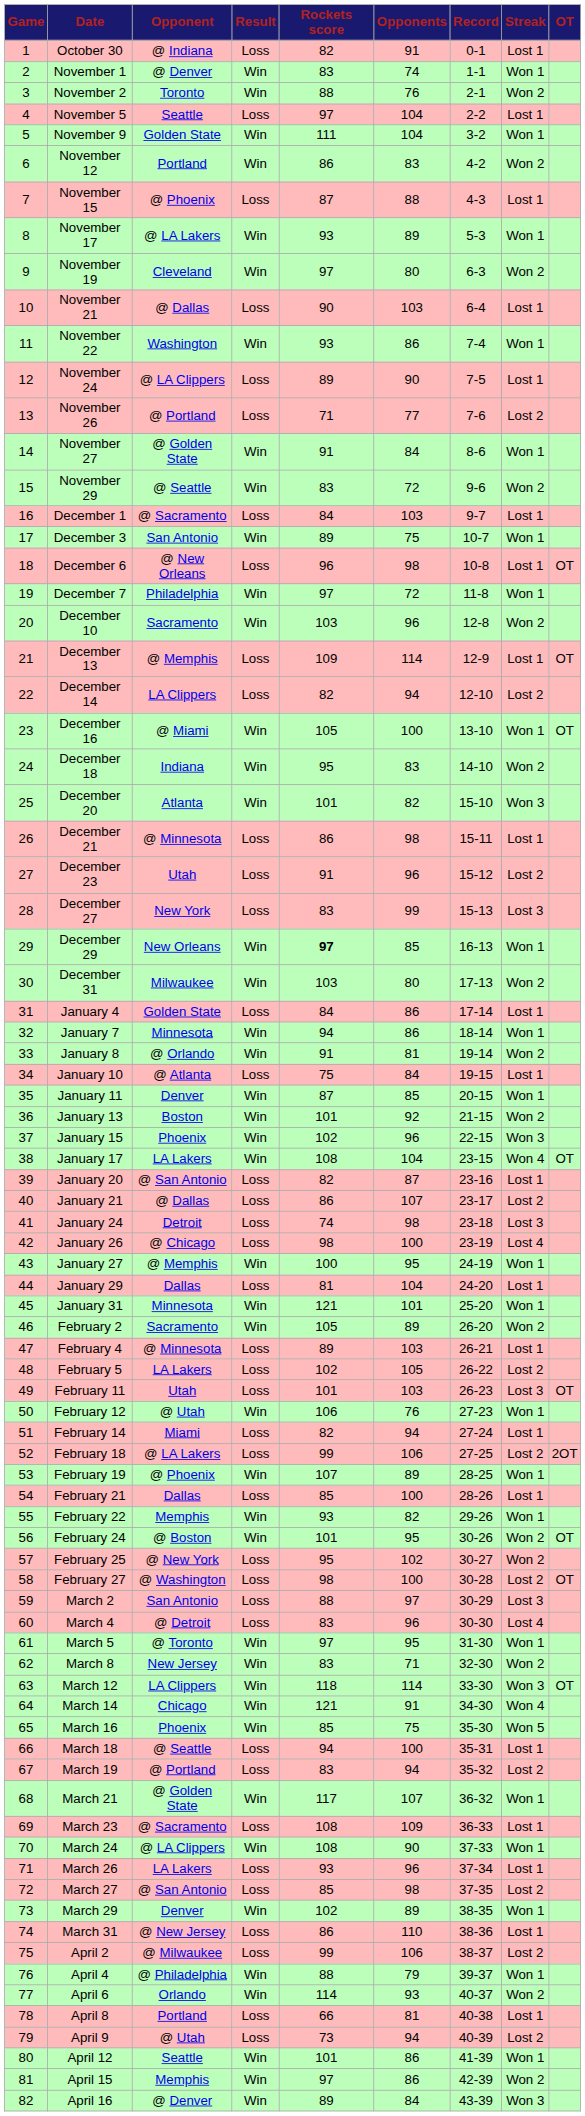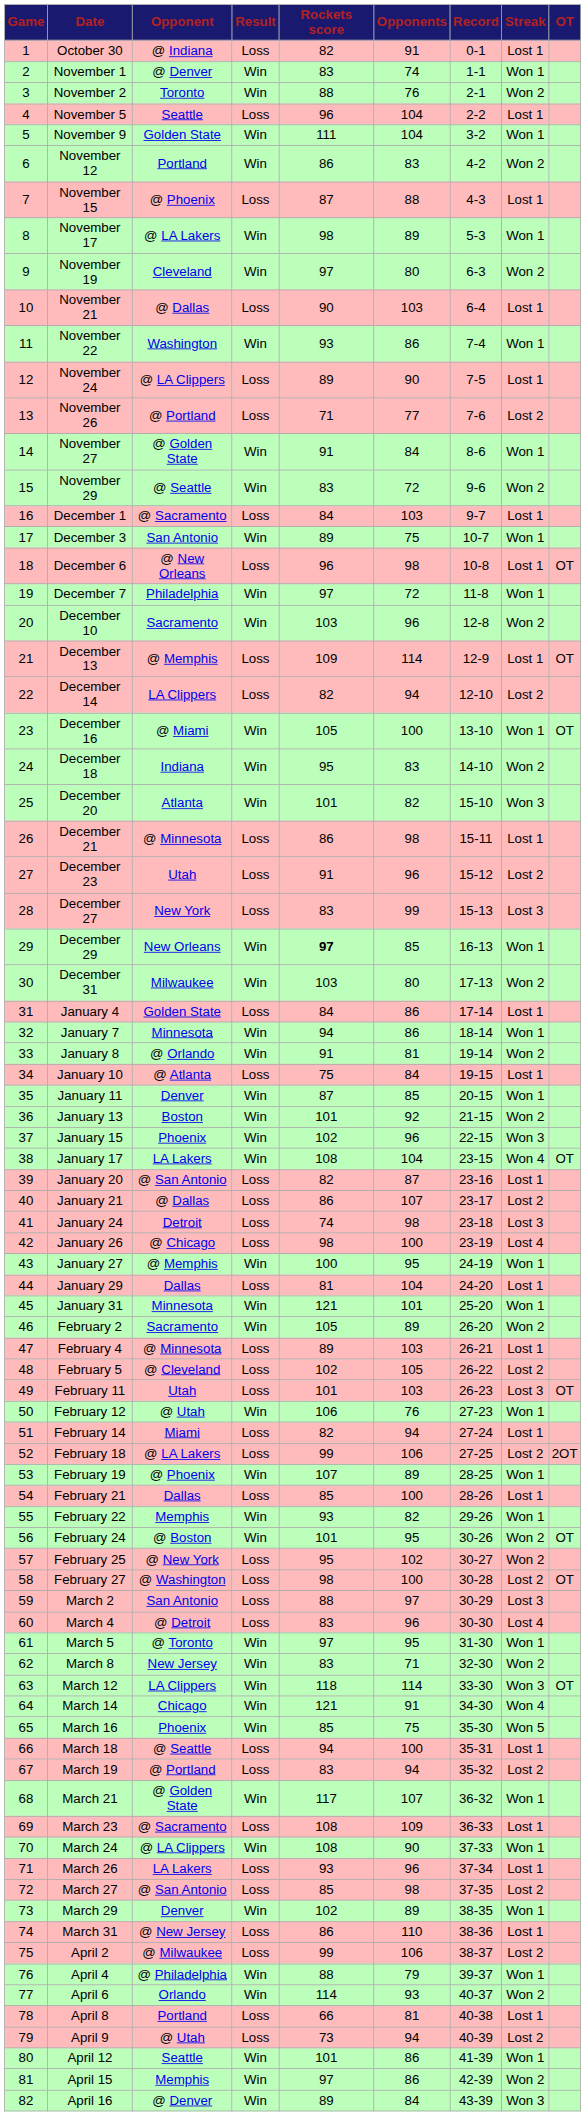 <table class="wikitable" width="55%">
 <tr align="center" style="background:#191970; color:#B22222;">
 <td><strong>Game</strong></td>
 <td><strong>Date</strong></td>
 <td><strong>Opponent</strong></td>
 <td><strong>Result</strong></td>
 <td><strong>Rockets score</strong></td>
 <td><strong>Opponents</strong></td>
 <td><strong>Record</strong></td>
 <td><strong>Streak</strong></td>
 <td><strong>OT</strong></td>
 </tr>
 <tr align="center" bgcolor="ffbbbb">
 <td>1</td>
 <td>October 30</td>
 <td>@ <a href='#'>Indiana</a></td>
 <td>Loss</td>
 <td>82</td>
 <td>91</td>
 <td>0-1</td>
 <td>Lost 1</td>
 <td></td>
 </tr>
 <tr align="center" bgcolor="bbffbb">
 <td>2</td>
 <td>November 1</td>
 <td>@ <a href='#'>Denver</a></td>
 <td>Win</td>
 <td>83</td>
 <td>74</td>
 <td>1-1</td>
 <td>Won 1</td>
 <td></td>
 </tr>
 <tr align="center" bgcolor="bbffbb">
 <td>3</td>
 <td>November 2</td>
 <td><a href='#'>Toronto</a></td>
 <td>Win</td>
 <td>88</td>
 <td>76</td>
 <td>2-1</td>
 <td>Won 2</td>
 <td></td>
 </tr>
 <tr align="center" bgcolor="ffbbbb">
 <td>4</td>
 <td>November 5</td>
 <td><a href='#'>Seattle</a></td>
 <td>Loss</td>
-<td>97</td>
+<td>96</td>
 <td>104</td>
 <td>2-2</td>
 <td>Lost 1</td>
 <td></td>
 </tr>
 <tr align="center" bgcolor="bbffbb">
 <td>5</td>
 <td>November 9</td>
 <td><a href='#'>Golden State</a></td>
 <td>Win</td>
 <td>111</td>
 <td>104</td>
 <td>3-2</td>
 <td>Won 1</td>
 <td></td>
 </tr>
 <tr align="center" bgcolor="bbffbb">
 <td>6</td>
 <td>November 12</td>
 <td><a href='#'>Portland</a></td>
 <td>Win</td>
 <td>86</td>
 <td>83</td>
 <td>4-2</td>
 <td>Won 2</td>
 <td></td>
 </tr>
 <tr align="center" bgcolor="ffbbbb">
 <td>7</td>
 <td>November 15</td>
 <td>@ <a href='#'>Phoenix</a></td>
 <td>Loss</td>
 <td>87</td>
 <td>88</td>
 <td>4-3</td>
 <td>Lost 1</td>
 <td></td>
 </tr>
 <tr align="center" bgcolor="bbffbb">
 <td>8</td>
 <td>November 17</td>
 <td>@ <a href='#'>LA Lakers</a></td>
 <td>Win</td>
-<td>93</td>
+<td>98</td>
 <td>89</td>
 <td>5-3</td>
 <td>Won 1</td>
 <td></td>
 </tr>
 <tr align="center" bgcolor="bbffbb">
 <td>9</td>
 <td>November 19</td>
 <td><a href='#'>Cleveland</a></td>
 <td>Win</td>
 <td>97</td>
 <td>80</td>
 <td>6-3</td>
 <td>Won 2</td>
 <td></td>
 </tr>
 <tr align="center" bgcolor="ffbbbb">
 <td>10</td>
 <td>November 21</td>
 <td>@ <a href='#'>Dallas</a></td>
 <td>Loss</td>
 <td>90</td>
 <td>103</td>
 <td>6-4</td>
 <td>Lost 1</td>
 <td></td>
 </tr>
 <tr align="center" bgcolor="bbffbb">
 <td>11</td>
 <td>November 22</td>
 <td><a href='#'>Washington</a></td>
 <td>Win</td>
 <td>93</td>
 <td>86</td>
 <td>7-4</td>
 <td>Won 1</td>
 <td></td>
 </tr>
 <tr align="center" bgcolor="ffbbbb">
 <td>12</td>
 <td>November 24</td>
 <td>@ <a href='#'>LA Clippers</a></td>
 <td>Loss</td>
 <td>89</td>
 <td>90</td>
 <td>7-5</td>
 <td>Lost 1</td>
 <td></td>
 </tr>
 <tr align="center" bgcolor="ffbbbb">
 <td>13</td>
 <td>November 26</td>
 <td>@ <a href='#'>Portland</a></td>
 <td>Loss</td>
 <td>71</td>
 <td>77</td>
 <td>7-6</td>
 <td>Lost 2</td>
 <td></td>
 </tr>
 <tr align="center" bgcolor="bbffbb">
 <td>14</td>
 <td>November 27</td>
 <td>@ <a href='#'>Golden State</a></td>
 <td>Win</td>
 <td>91</td>
 <td>84</td>
 <td>8-6</td>
 <td>Won 1</td>
 <td></td>
 </tr>
 <tr align="center" bgcolor="bbffbb">
 <td>15</td>
 <td>November 29</td>
 <td>@ <a href='#'>Seattle</a></td>
 <td>Win</td>
 <td>83</td>
 <td>72</td>
 <td>9-6</td>
 <td>Won 2</td>
 <td></td>
 </tr>
 <tr align="center" bgcolor="ffbbbb">
 <td>16</td>
 <td>December 1</td>
 <td>@ <a href='#'>Sacramento</a></td>
 <td>Loss</td>
 <td>84</td>
 <td>103</td>
 <td>9-7</td>
 <td>Lost 1</td>
 <td></td>
 </tr>
 <tr align="center" bgcolor="bbffbb">
 <td>17</td>
 <td>December 3</td>
 <td><a href='#'>San Antonio</a></td>
 <td>Win</td>
 <td>89</td>
 <td>75</td>
 <td>10-7</td>
 <td>Won 1</td>
 <td></td>
 </tr>
 <tr align="center" bgcolor="ffbbbb">
 <td>18</td>
 <td>December 6</td>
 <td>@ <a href='#'>New Orleans</a></td>
 <td>Loss</td>
 <td>96</td>
 <td>98</td>
 <td>10-8</td>
 <td>Lost 1</td>
 <td>OT</td>
 </tr>
 <tr align="center" bgcolor="bbffbb">
 <td>19</td>
 <td>December 7</td>
 <td><a href='#'>Philadelphia</a></td>
 <td>Win</td>
 <td>97</td>
 <td>72</td>
 <td>11-8</td>
 <td>Won 1</td>
 <td></td>
 </tr>
 <tr align="center" bgcolor="bbffbb">
 <td>20</td>
 <td>December 10</td>
 <td><a href='#'>Sacramento</a></td>
 <td>Win</td>
 <td>103</td>
 <td>96</td>
 <td>12-8</td>
 <td>Won 2</td>
 <td></td>
 </tr>
 <tr align="center" bgcolor="ffbbbb">
 <td>21</td>
 <td>December 13</td>
 <td>@ <a href='#'>Memphis</a></td>
 <td>Loss</td>
 <td>109</td>
 <td>114</td>
 <td>12-9</td>
 <td>Lost 1</td>
 <td>OT</td>
 </tr>
 <tr align="center" bgcolor="ffbbbb">
 <td>22</td>
 <td>December 14</td>
 <td><a href='#'>LA Clippers</a></td>
 <td>Loss</td>
 <td>82</td>
 <td>94</td>
 <td>12-10</td>
 <td>Lost 2</td>
 <td></td>
 </tr>
 <tr align="center" bgcolor="bbffbb">
 <td>23</td>
 <td>December 16</td>
 <td>@ <a href='#'>Miami</a></td>
 <td>Win</td>
 <td>105</td>
 <td>100</td>
 <td>13-10</td>
 <td>Won 1</td>
 <td>OT</td>
 </tr>
 <tr align="center" bgcolor="bbffbb">
 <td>24</td>
 <td>December 18</td>
 <td><a href='#'>Indiana</a></td>
 <td>Win</td>
 <td>95</td>
 <td>83</td>
 <td>14-10</td>
 <td>Won 2</td>
 <td></td>
 </tr>
 <tr align="center" bgcolor="bbffbb">
 <td>25</td>
 <td>December 20</td>
 <td><a href='#'>Atlanta</a></td>
 <td>Win</td>
 <td>101</td>
 <td>82</td>
 <td>15-10</td>
 <td>Won 3</td>
 <td></td>
 </tr>
 <tr align="center" bgcolor="ffbbbb">
 <td>26</td>
 <td>December 21</td>
 <td>@ <a href='#'>Minnesota</a></td>
 <td>Loss</td>
 <td>86</td>
 <td>98</td>
 <td>15-11</td>
 <td>Lost 1</td>
 <td></td>
 </tr>
 <tr align="center" bgcolor="ffbbbb">
 <td>27</td>
 <td>December 23</td>
 <td><a href='#'>Utah</a></td>
 <td>Loss</td>
 <td>91</td>
 <td>96</td>
 <td>15-12</td>
 <td>Lost 2</td>
 <td></td>
 </tr>
 <tr align="center" bgcolor="ffbbbb">
 <td>28</td>
 <td>December 27</td>
 <td><a href='#'>New York</a></td>
 <td>Loss</td>
 <td>83</td>
 <td>99</td>
 <td>15-13</td>
 <td>Lost 3</td>
 <td></td>
 </tr>
 <tr align="center" bgcolor="bbffbb">
 <td>29</td>
 <td>December 29</td>
 <td><a href='#'>New Orleans</a></td>
 <td>Win</td>
 <td><strong>97</strong></td>
 <td>85</td>
 <td>16-13</td>
 <td>Won 1</td>
 <td></td>
 </tr>
 <tr align="center" bgcolor="bbffbb">
 <td>30</td>
 <td>December 31</td>
 <td><a href='#'>Milwaukee</a></td>
 <td>Win</td>
 <td>103</td>
 <td>80</td>
 <td>17-13</td>
 <td>Won 2</td>
 <td></td>
 </tr>
 <tr align="center" bgcolor="ffbbbb">
 <td>31</td>
 <td>January 4</td>
 <td><a href='#'>Golden State</a></td>
 <td>Loss</td>
 <td>84</td>
 <td>86</td>
 <td>17-14</td>
 <td>Lost 1</td>
 <td></td>
 </tr>
 <tr align="center" bgcolor="bbffbb">
 <td>32</td>
 <td>January 7</td>
 <td><a href='#'>Minnesota</a></td>
 <td>Win</td>
 <td>94</td>
 <td>86</td>
 <td>18-14</td>
 <td>Won 1</td>
 <td></td>
 </tr>
 <tr align="center" bgcolor="bbffbb">
 <td>33</td>
 <td>January 8</td>
 <td>@ <a href='#'>Orlando</a></td>
 <td>Win</td>
 <td>91</td>
 <td>81</td>
 <td>19-14</td>
 <td>Won 2</td>
 <td></td>
 </tr>
 <tr align="center" bgcolor="ffbbbb">
 <td>34</td>
 <td>January 10</td>
 <td>@ <a href='#'>Atlanta</a></td>
 <td>Loss</td>
 <td>75</td>
 <td>84</td>
 <td>19-15</td>
 <td>Lost 1</td>
 <td></td>
 </tr>
 <tr align="center" bgcolor="bbffbb">
 <td>35</td>
 <td>January 11</td>
 <td><a href='#'>Denver</a></td>
 <td>Win</td>
 <td>87</td>
 <td>85</td>
 <td>20-15</td>
 <td>Won 1</td>
 <td></td>
 </tr>
 <tr align="center" bgcolor="bbffbb">
 <td>36</td>
 <td>January 13</td>
 <td><a href='#'>Boston</a></td>
 <td>Win</td>
 <td>101</td>
 <td>92</td>
 <td>21-15</td>
 <td>Won 2</td>
 <td></td>
 </tr>
 <tr align="center" bgcolor="bbffbb">
 <td>37</td>
 <td>January 15</td>
 <td><a href='#'>Phoenix</a></td>
 <td>Win</td>
 <td>102</td>
 <td>96</td>
 <td>22-15</td>
 <td>Won 3</td>
 <td></td>
 </tr>
 <tr align="center" bgcolor="bbffbb">
 <td>38</td>
 <td>January 17</td>
 <td><a href='#'>LA Lakers</a></td>
 <td>Win</td>
 <td>108</td>
 <td>104</td>
 <td>23-15</td>
 <td>Won 4</td>
 <td>OT</td>
 </tr>
 <tr align="center" bgcolor="ffbbbb">
 <td>39</td>
 <td>January 20</td>
 <td>@ <a href='#'>San Antonio</a></td>
 <td>Loss</td>
 <td>82</td>
 <td>87</td>
 <td>23-16</td>
 <td>Lost 1</td>
 <td></td>
 </tr>
 <tr align="center" bgcolor="ffbbbb">
 <td>40</td>
 <td>January 21</td>
 <td>@ <a href='#'>Dallas</a></td>
 <td>Loss</td>
 <td>86</td>
 <td>107</td>
 <td>23-17</td>
 <td>Lost 2</td>
 <td></td>
 </tr>
 <tr align="center" bgcolor="ffbbbb">
 <td>41</td>
 <td>January 24</td>
 <td><a href='#'>Detroit</a></td>
 <td>Loss</td>
 <td>74</td>
 <td>98</td>
 <td>23-18</td>
 <td>Lost 3</td>
 <td></td>
 </tr>
 <tr align="center" bgcolor="ffbbbb">
 <td>42</td>
 <td>January 26</td>
 <td>@ <a href='#'>Chicago</a></td>
 <td>Loss</td>
 <td>98</td>
 <td>100</td>
 <td>23-19</td>
 <td>Lost 4</td>
 <td></td>
 </tr>
 <tr align="center" bgcolor="bbffbb">
 <td>43</td>
 <td>January 27</td>
 <td>@ <a href='#'>Memphis</a></td>
 <td>Win</td>
 <td>100</td>
 <td>95</td>
 <td>24-19</td>
 <td>Won 1</td>
 <td></td>
 </tr>
 <tr align="center" bgcolor="ffbbbb">
 <td>44</td>
 <td>January 29</td>
 <td><a href='#'>Dallas</a></td>
 <td>Loss</td>
 <td>81</td>
 <td>104</td>
 <td>24-20</td>
 <td>Lost 1</td>
 <td></td>
 </tr>
 <tr align="center" bgcolor="bbffbb">
 <td>45</td>
 <td>January 31</td>
 <td><a href='#'>Minnesota</a></td>
 <td>Win</td>
 <td>121</td>
 <td>101</td>
 <td>25-20</td>
 <td>Won 1</td>
 <td></td>
 </tr>
 <tr align="center" bgcolor="bbffbb">
 <td>46</td>
 <td>February 2</td>
 <td><a href='#'>Sacramento</a></td>
 <td>Win</td>
 <td>105</td>
 <td>89</td>
 <td>26-20</td>
 <td>Won 2</td>
 <td></td>
 </tr>
 <tr align="center" bgcolor="ffbbbb">
 <td>47</td>
 <td>February 4</td>
 <td>@ <a href='#'>Minnesota</a></td>
 <td>Loss</td>
 <td>89</td>
 <td>103</td>
 <td>26-21</td>
 <td>Lost 1</td>
 <td></td>
 </tr>
 <tr align="center" bgcolor="ffbbbb">
 <td>48</td>
 <td>February 5</td>
-<td><a href='#'>LA Lakers</a></td>
+<td>@ <a href='#'>Cleveland</a></td>
 <td>Loss</td>
 <td>102</td>
 <td>105</td>
 <td>26-22</td>
 <td>Lost 2</td>
 <td></td>
 </tr>
 <tr align="center" bgcolor="ffbbbb">
 <td>49</td>
 <td>February 11</td>
 <td><a href='#'>Utah</a></td>
 <td>Loss</td>
 <td>101</td>
 <td>103</td>
 <td>26-23</td>
 <td>Lost 3</td>
 <td>OT</td>
 </tr>
 <tr align="center" bgcolor="bbffbb">
 <td>50</td>
 <td>February 12</td>
 <td>@ <a href='#'>Utah</a></td>
 <td>Win</td>
 <td>106</td>
 <td>76</td>
 <td>27-23</td>
 <td>Won 1</td>
 <td></td>
 </tr>
 <tr align="center" bgcolor="ffbbbb">
 <td>51</td>
 <td>February 14</td>
 <td><a href='#'>Miami</a></td>
 <td>Loss</td>
 <td>82</td>
 <td>94</td>
 <td>27-24</td>
 <td>Lost 1</td>
 <td></td>
 </tr>
 <tr align="center" bgcolor="ffbbbb">
 <td>52</td>
 <td>February 18</td>
 <td>@ <a href='#'>LA Lakers</a></td>
 <td>Loss</td>
 <td>99</td>
 <td>106</td>
 <td>27-25</td>
 <td>Lost 2</td>
 <td>2OT</td>
 </tr>
 <tr align="center" bgcolor="bbffbb">
 <td>53</td>
 <td>February 19</td>
 <td>@ <a href='#'>Phoenix</a></td>
 <td>Win</td>
 <td>107</td>
 <td>89</td>
 <td>28-25</td>
 <td>Won 1</td>
 <td></td>
 </tr>
 <tr align="center" bgcolor="ffbbbb">
 <td>54</td>
 <td>February 21</td>
 <td><a href='#'>Dallas</a></td>
 <td>Loss</td>
 <td>85</td>
 <td>100</td>
 <td>28-26</td>
 <td>Lost 1</td>
 <td></td>
 </tr>
 <tr align="center" bgcolor="bbffbb">
 <td>55</td>
 <td>February 22</td>
 <td><a href='#'>Memphis</a></td>
 <td>Win</td>
 <td>93</td>
 <td>82</td>
 <td>29-26</td>
 <td>Won 1</td>
 <td></td>
 </tr>
 <tr align="center" bgcolor="bbffbb">
 <td>56</td>
 <td>February 24</td>
 <td>@ <a href='#'>Boston</a></td>
 <td>Win</td>
 <td>101</td>
 <td>95</td>
 <td>30-26</td>
 <td>Won 2</td>
 <td>OT</td>
 </tr>
 <tr align="center" bgcolor="ffbbbb">
 <td>57</td>
 <td>February 25</td>
 <td>@ <a href='#'>New York</a></td>
 <td>Loss</td>
 <td>95</td>
 <td>102</td>
 <td>30-27</td>
 <td>Won 2</td>
 <td></td>
 </tr>
 <tr align="center" bgcolor="ffbbbb">
 <td>58</td>
 <td>February 27</td>
 <td>@ <a href='#'>Washington</a></td>
 <td>Loss</td>
 <td>98</td>
 <td>100</td>
 <td>30-28</td>
 <td>Lost 2</td>
 <td>OT</td>
 </tr>
 <tr align="center" bgcolor="ffbbbb">
 <td>59</td>
 <td>March 2</td>
 <td><a href='#'>San Antonio</a></td>
 <td>Loss</td>
 <td>88</td>
 <td>97</td>
 <td>30-29</td>
 <td>Lost 3</td>
 <td></td>
 </tr>
 <tr align="center" bgcolor="ffbbbb">
 <td>60</td>
 <td>March 4</td>
 <td>@ <a href='#'>Detroit</a></td>
 <td>Loss</td>
 <td>83</td>
 <td>96</td>
 <td>30-30</td>
 <td>Lost 4</td>
 <td></td>
 </tr>
 <tr align="center" bgcolor="bbffbb">
 <td>61</td>
 <td>March 5</td>
 <td>@ <a href='#'>Toronto</a></td>
 <td>Win</td>
 <td>97</td>
 <td>95</td>
 <td>31-30</td>
 <td>Won 1</td>
 <td></td>
 </tr>
 <tr align="center" bgcolor="bbffbb">
 <td>62</td>
 <td>March 8</td>
 <td><a href='#'>New Jersey</a></td>
 <td>Win</td>
 <td>83</td>
 <td>71</td>
 <td>32-30</td>
 <td>Won 2</td>
 <td></td>
 </tr>
 <tr align="center" bgcolor="bbffbb">
 <td>63</td>
 <td>March 12</td>
 <td><a href='#'>LA Clippers</a></td>
 <td>Win</td>
 <td>118</td>
 <td>114</td>
 <td>33-30</td>
 <td>Won 3</td>
 <td>OT</td>
 </tr>
 <tr align="center" bgcolor="bbffbb">
 <td>64</td>
 <td>March 14</td>
 <td><a href='#'>Chicago</a></td>
 <td>Win</td>
 <td>121</td>
 <td>91</td>
 <td>34-30</td>
 <td>Won 4</td>
 <td></td>
 </tr>
 <tr align="center" bgcolor="bbffbb">
 <td>65</td>
 <td>March 16</td>
 <td><a href='#'>Phoenix</a></td>
 <td>Win</td>
 <td>85</td>
 <td>75</td>
 <td>35-30</td>
 <td>Won 5</td>
 <td></td>
 </tr>
 <tr align="center" bgcolor="ffbbbb">
 <td>66</td>
 <td>March 18</td>
 <td>@ <a href='#'>Seattle</a></td>
 <td>Loss</td>
 <td>94</td>
 <td>100</td>
 <td>35-31</td>
 <td>Lost 1</td>
 <td></td>
 </tr>
 <tr align="center" bgcolor="ffbbbb">
 <td>67</td>
 <td>March 19</td>
 <td>@ <a href='#'>Portland</a></td>
 <td>Loss</td>
 <td>83</td>
 <td>94</td>
 <td>35-32</td>
 <td>Lost 2</td>
 <td></td>
 </tr>
 <tr align="center" bgcolor="bbffbb">
 <td>68</td>
 <td>March 21</td>
 <td>@ <a href='#'>Golden State</a></td>
 <td>Win</td>
 <td>117</td>
 <td>107</td>
 <td>36-32</td>
 <td>Won 1</td>
 <td></td>
 </tr>
 <tr align="center" bgcolor="ffbbbb">
 <td>69</td>
 <td>March 23</td>
 <td>@ <a href='#'>Sacramento</a></td>
 <td>Loss</td>
 <td>108</td>
 <td>109</td>
 <td>36-33</td>
 <td>Lost 1</td>
 <td></td>
 </tr>
 <tr align="center" bgcolor="bbffbb">
 <td>70</td>
 <td>March 24</td>
 <td>@ <a href='#'>LA Clippers</a></td>
 <td>Win</td>
 <td>108</td>
 <td>90</td>
 <td>37-33</td>
 <td>Won 1</td>
 <td></td>
 </tr>
 <tr align="center" bgcolor="ffbbbb">
 <td>71</td>
 <td>March 26</td>
 <td><a href='#'>LA Lakers</a></td>
 <td>Loss</td>
 <td>93</td>
 <td>96</td>
 <td>37-34</td>
 <td>Lost 1</td>
 <td></td>
 </tr>
 <tr align="center" bgcolor="ffbbbb">
 <td>72</td>
 <td>March 27</td>
 <td>@ <a href='#'>San Antonio</a></td>
 <td>Loss</td>
 <td>85</td>
 <td>98</td>
 <td>37-35</td>
 <td>Lost 2</td>
 <td></td>
 </tr>
 <tr align="center" bgcolor="bbffbb">
 <td>73</td>
 <td>March 29</td>
 <td><a href='#'>Denver</a></td>
 <td>Win</td>
 <td>102</td>
 <td>89</td>
 <td>38-35</td>
 <td>Won 1</td>
 <td></td>
 </tr>
 <tr align="center" bgcolor="ffbbbb">
 <td>74</td>
 <td>March 31</td>
 <td>@ <a href='#'>New Jersey</a></td>
 <td>Loss</td>
 <td>86</td>
 <td>110</td>
 <td>38-36</td>
 <td>Lost 1</td>
 <td></td>
 </tr>
 <tr align="center" bgcolor="ffbbbb">
 <td>75</td>
 <td>April 2</td>
 <td>@ <a href='#'>Milwaukee</a></td>
 <td>Loss</td>
 <td>99</td>
 <td>106</td>
 <td>38-37</td>
 <td>Lost 2</td>
 <td></td>
 </tr>
 <tr align="center" bgcolor="bbffbb">
 <td>76</td>
 <td>April 4</td>
 <td>@ <a href='#'>Philadelphia</a></td>
 <td>Win</td>
 <td>88</td>
 <td>79</td>
 <td>39-37</td>
 <td>Won 1</td>
 <td></td>
 </tr>
 <tr align="center" bgcolor="bbffbb">
 <td>77</td>
 <td>April 6</td>
 <td><a href='#'>Orlando</a></td>
 <td>Win</td>
 <td>114</td>
 <td>93</td>
 <td>40-37</td>
 <td>Won 2</td>
 <td></td>
 </tr>
 <tr align="center" bgcolor="ffbbbb">
 <td>78</td>
 <td>April 8</td>
 <td><a href='#'>Portland</a></td>
 <td>Loss</td>
 <td>66</td>
 <td>81</td>
 <td>40-38</td>
 <td>Lost 1</td>
 <td></td>
 </tr>
 <tr align="center" bgcolor="ffbbbb">
 <td>79</td>
 <td>April 9</td>
 <td>@ <a href='#'>Utah</a></td>
 <td>Loss</td>
 <td>73</td>
 <td>94</td>
 <td>40-39</td>
 <td>Lost 2</td>
 <td></td>
 </tr>
 <tr align="center" bgcolor="bbffbb">
 <td>80</td>
 <td>April 12</td>
 <td><a href='#'>Seattle</a></td>
 <td>Win</td>
 <td>101</td>
 <td>86</td>
 <td>41-39</td>
 <td>Won 1</td>
 <td></td>
 </tr>
 <tr align="center" bgcolor="bbffbb">
 <td>81</td>
 <td>April 15</td>
 <td><a href='#'>Memphis</a></td>
 <td>Win</td>
 <td>97</td>
 <td>86</td>
 <td>42-39</td>
 <td>Won 2</td>
 <td></td>
 </tr>
 <tr align="center" bgcolor="bbffbb">
 <td>82</td>
 <td>April 16</td>
 <td>@ <a href='#'>Denver</a></td>
 <td>Win</td>
 <td>89</td>
 <td>84</td>
 <td>43-39</td>
 <td>Won 3</td>
 <td></td>
 </tr>
 </table>
